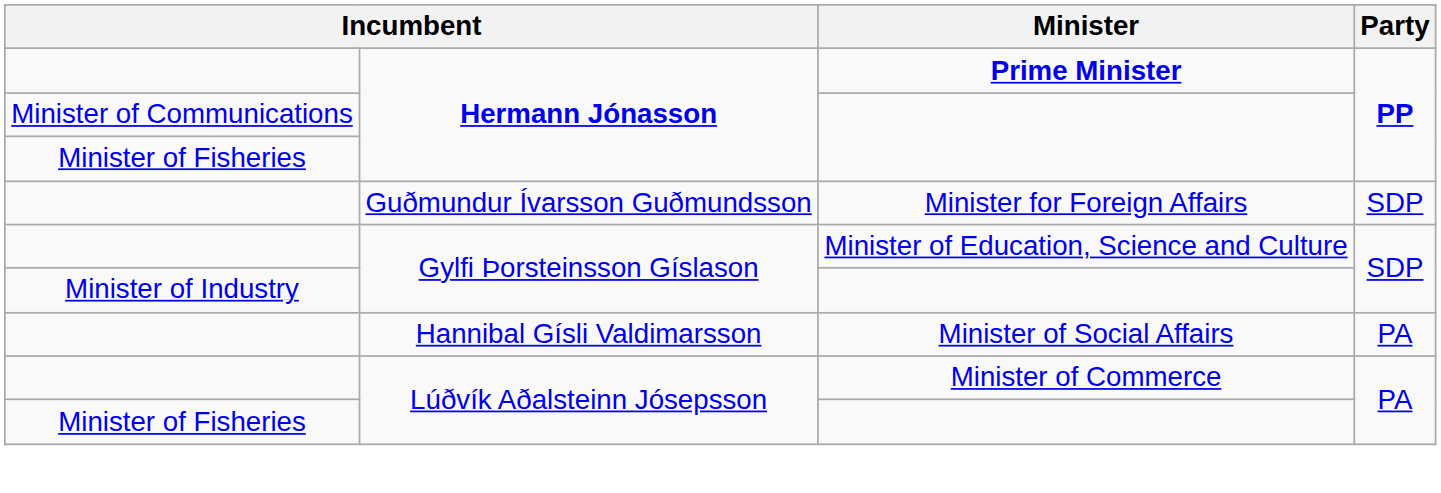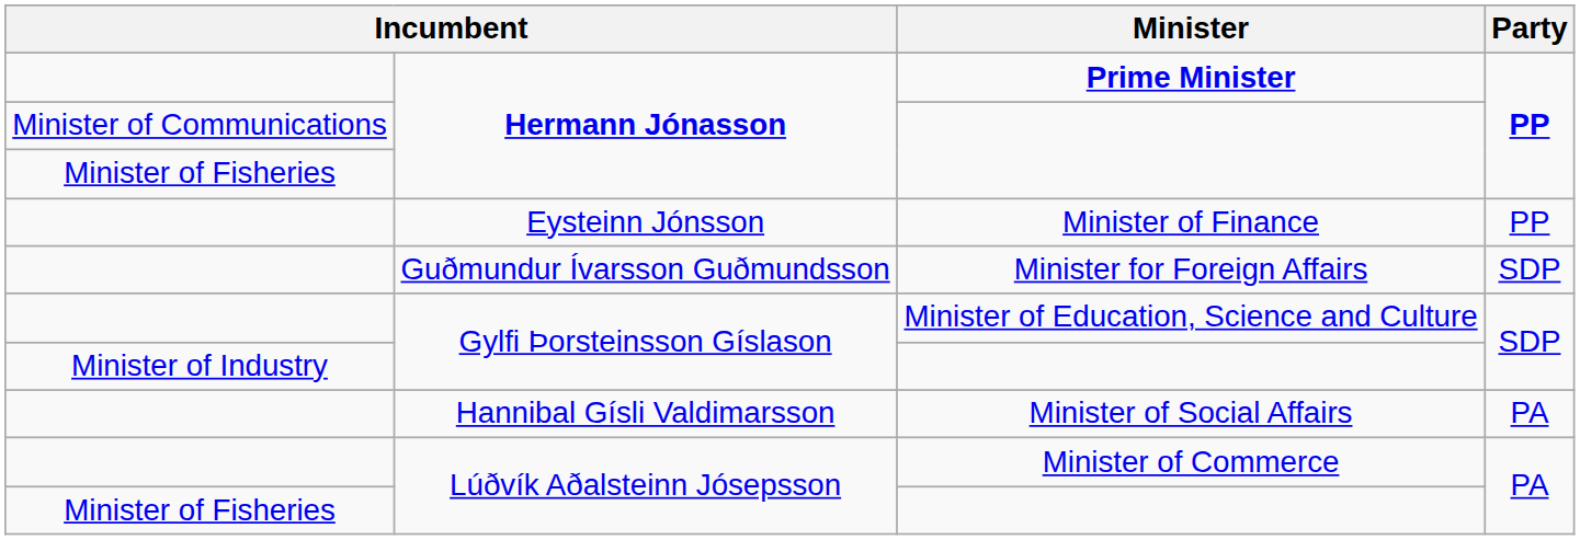 <table class="wikitable" style="text-align: center;">
 <tr>
 <th colspan=2>Incumbent</th>
 <th>Minister</th>
 <th>Party</th>
 </tr>
 <tr>
 <td></td>
 <td rowspan=3><strong><a href='#'>Hermann Jónasson</a></strong></td>
 <td><strong><a href='#'>Prime Minister</a><br></strong></td>
 <td rowspan=3><strong><a href='#'>PP</a></strong></td>
 </tr>
 <tr>
 <td><a href='#'>Minister of Communications</a><br></td>
 </tr>
 <tr>
 <td><a href='#'>Minister of Fisheries</a><br></td>
+</tr>
+<tr>
+<td></td>
+<td><a href='#'>Eysteinn Jónsson</a></td>
+<td><a href='#'>Minister of Finance</a><br></td>
+<td><a href='#'>PP</a></td>
 </tr>
 <tr>
 <td></td>
 <td><a href='#'>Guðmundur Ívarsson Guðmundsson</a></td>
 <td><a href='#'>Minister for Foreign Affairs</a><br></td>
 <td><a href='#'>SDP</a></td>
 </tr>
 <tr>
 <td></td>
 <td rowspan=2><a href='#'>Gylfi Þorsteinsson Gíslason</a></td>
 <td><a href='#'>Minister of Education, Science and Culture</a><br></td>
 <td rowspan=2><a href='#'>SDP</a></td>
 </tr>
 <tr>
 <td><a href='#'>Minister of Industry</a><br></td>
 </tr>
 <tr>
 <td></td>
 <td><a href='#'>Hannibal Gísli Valdimarsson</a></td>
 <td><a href='#'>Minister of Social Affairs</a><br></td>
 <td><a href='#'>PA</a></td>
 </tr>
 <tr>
 <td></td>
 <td rowspan=2><a href='#'>Lúðvík Aðalsteinn Jósepsson</a></td>
 <td><a href='#'>Minister of Commerce</a><br></td>
 <td rowspan=2><a href='#'>PA</a></td>
 </tr>
 <tr>
 <td><a href='#'>Minister of Fisheries</a><br></td>
 </tr>
 </table>
